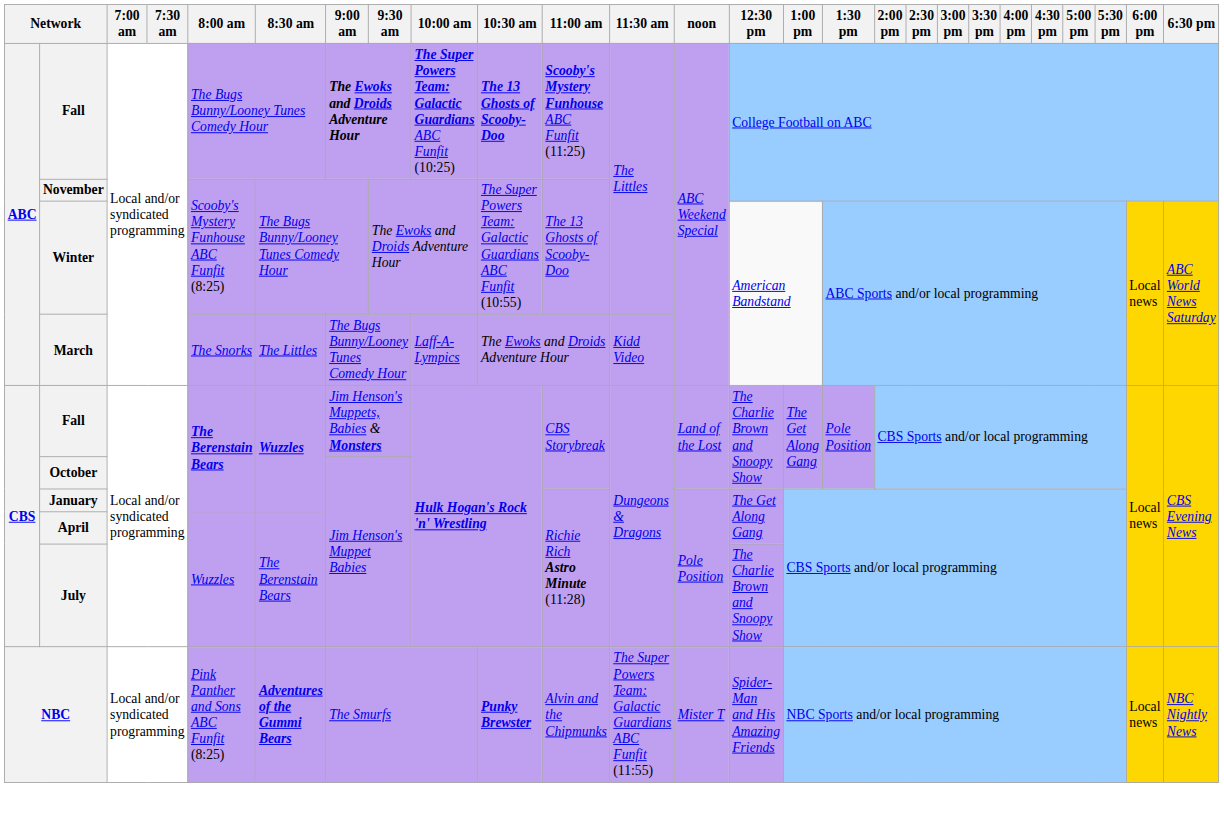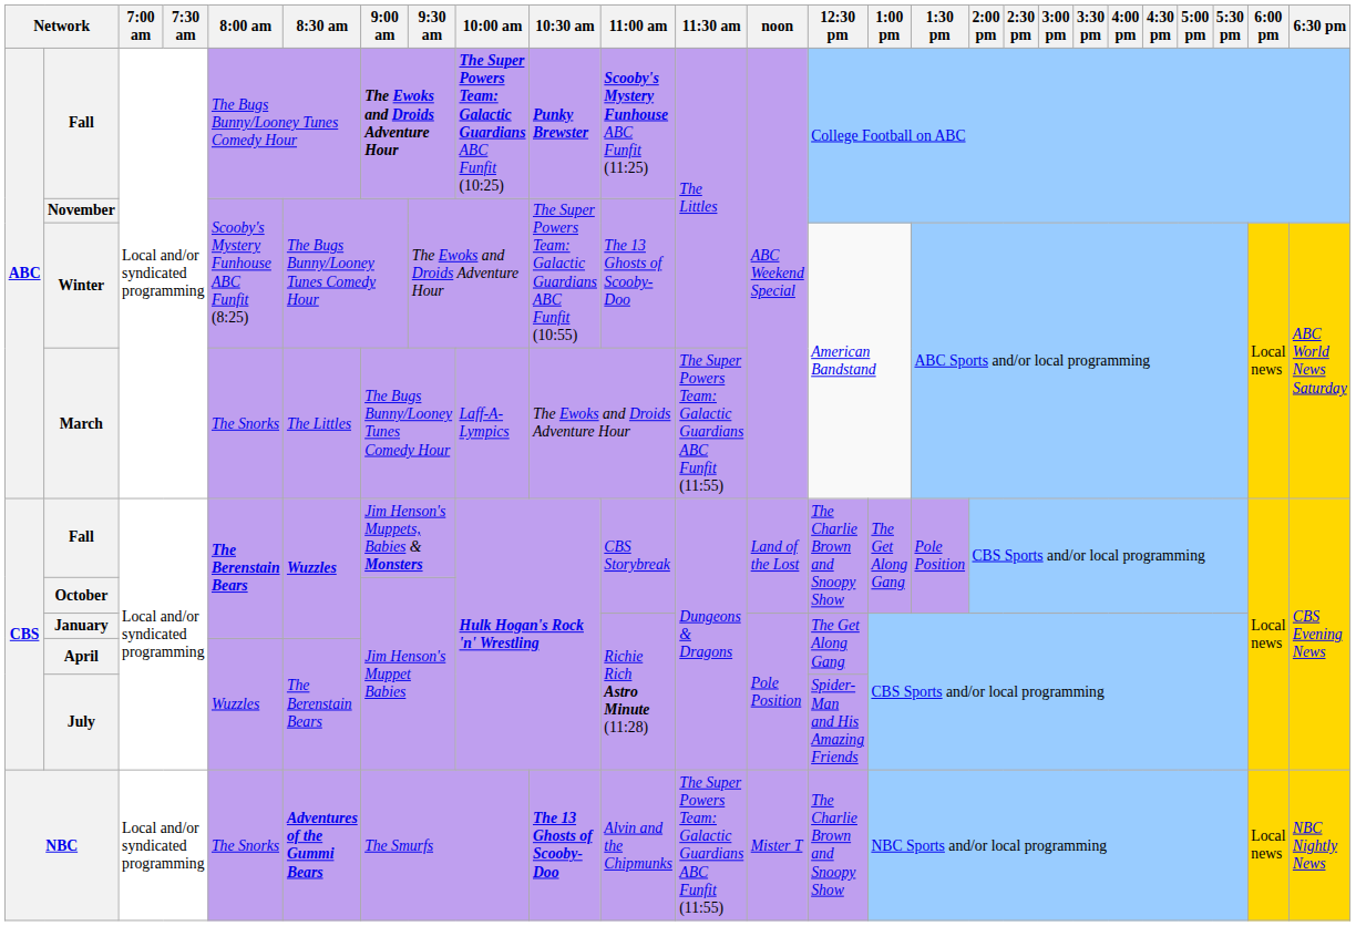 <table class=wikitable style="font-size:90%">
 <tr>
 <th width="1.5%" bgcolor="#C0C0C0" colspan="2">Network</th>
 <th width="4%" bgcolor="#C0C0C0">7:00 am</th>
 <th width="4%" bgcolor="#C0C0C0">7:30 am</th>
 <th width="4%" bgcolor="#C0C0C0">8:00 am</th>
 <th width="4%" bgcolor="#C0C0C0">8:30 am</th>
 <th width="4%" bgcolor="#C0C0C0">9:00 am</th>
 <th width="4%" bgcolor="#C0C0C0">9:30 am</th>
 <th width="4%" bgcolor="#C0C0C0">10:00 am</th>
 <th width="4%" bgcolor="#C0C0C0">10:30 am</th>
 <th width="4%" bgcolor="#C0C0C0">11:00 am</th>
 <th width="4%" bgcolor="#C0C0C0">11:30 am</th>
 <th width="4%" bgcolor="#C0C0C0">noon</th>
 <th width="4%" bgcolor="#C0C0C0">12:30 pm</th>
 <th width="4%" bgcolor="#C0C0C0">1:00 pm</th>
 <th width="4%" bgcolor="#C0C0C0">1:30 pm</th>
 <th width="4%" bgcolor="#C0C0C0">2:00 pm</th>
 <th width="4%" bgcolor="#C0C0C0">2:30 pm</th>
 <th width="4%" bgcolor="#C0C0C0">3:00 pm</th>
 <th width="4%" bgcolor="#C0C0C0">3:30 pm</th>
 <th width="4%" bgcolor="#C0C0C0">4:00 pm</th>
 <th width="4%" bgcolor="#C0C0C0">4:30 pm</th>
 <th width="4%" bgcolor="#C0C0C0">5:00 pm</th>
 <th width="4%" bgcolor="#C0C0C0">5:30 pm</th>
 <th width="4%" bgcolor="#C0C0C0">6:00 pm</th>
 <th width="4%" bgcolor="#C0C0C0">6:30 pm</th>
 </tr>
 <tr>
 <th bgcolor="#C0C0C0" rowspan="4"><a href='#'>ABC</a></th>
 <th>Fall</th>
 <td bgcolor="white" colspan="2" rowspan="4">Local and/or<br>syndicated<br>programming</td>
 <td bgcolor="bf9fef" colspan="2" rowspan="1"><em><a href='#'>The Bugs Bunny/Looney Tunes Comedy Hour</a></em></td>
 <td bgcolor="bf9fef" colspan="2" rowspan="1"><strong><em>The <a href='#'>Ewoks</a> and <a href='#'>Droids</a> Adventure Hour</em></strong></td>
 <td bgcolor="bf9fef" rowspan="1"><strong><em><a href='#'>The Super Powers Team: Galactic Guardians</a></em></strong><br><em><a href='#'>ABC Funfit</a></em> (10:25)</td>
-<td bgcolor="bf9fef" rowspan="1"><strong><em><a href='#'>The 13 Ghosts of Scooby-Doo</a></em></strong></td>
+<td bgcolor="bf9fef"><strong><em><a href='#'>Punky Brewster</a></em></strong></td>
 <td bgcolor="bf9fef" rowspan="1"><strong><em><a href='#'>Scooby's Mystery Funhouse</a></em></strong><br><em><a href='#'>ABC Funfit</a></em> (11:25)</td>
 <td bgcolor="bf9fef" rowspan="3"><em><a href='#'>The Littles</a></em></td>
 <td bgcolor="bf9fef" rowspan="4"><em><a href='#'>ABC Weekend Special</a></em></td>
 <td bgcolor="99ccff" colspan="13"rowspan="2"><a href='#'>College Football on ABC</a></td>
 </tr>
 <tr>
 <th>November</th>
 <td bgcolor="bf9fef" rowspan="2"><em><a href='#'>Scooby's Mystery Funhouse</a></em><br><em><a href='#'>ABC Funfit</a></em> (8:25)</td>
 <td bgcolor="bf9fef" colspan="2" rowspan="2"><em><a href='#'>The Bugs Bunny/Looney Tunes Comedy Hour</a></em></td>
 <td bgcolor="bf9fef" colspan="2" rowspan="2"><em>The <a href='#'>Ewoks</a> and <a href='#'>Droids</a> Adventure Hour</em></td>
 <td bgcolor="bf9fef" rowspan="2"><em><a href='#'>The Super Powers Team: Galactic Guardians</a></em><br><em><a href='#'>ABC Funfit</a></em> (10:55)</td>
 <td bgcolor="bf9fef" rowspan="2"><em><a href='#'>The 13 Ghosts of Scooby-Doo</a></em></td>
 </tr>
 <tr>
 <th>Winter</th>
 <td colspan="2"rowspan="2"><em><a href='#'>American Bandstand</a></em></td>
 <td bgcolor="99ccff" colspan="9"rowspan="2"><a href='#'>ABC Sports</a> and/or local programming</td>
 <td bgcolor="gold" rowspan="2">Local news</td>
 <td bgcolor="gold" rowspan="2"><em><a href='#'>ABC World News Saturday</a></em></td>
 </tr>
 <tr>
 <th>March</th>
 <td bgcolor="bf9fef"><em><a href='#'>The Snorks</a></em></td>
 <td bgcolor="bf9fef" rowspan="1"><em><a href='#'>The Littles</a></em></td>
 <td bgcolor="bf9fef" colspan="2" rowspan="1"><em><a href='#'>The Bugs Bunny/Looney Tunes Comedy Hour</a></em></td>
 <td bgcolor="bf9fef" rowspan="1"><em><a href='#'>Laff-A-Lympics</a></em> </td>
 <td bgcolor="bf9fef" colspan="2" rowspan="1"><em>The <a href='#'>Ewoks</a> and <a href='#'>Droids</a> Adventure Hour</em></td>
-<td bgcolor="bf9fef"><em><a href='#'>Kidd Video</a></em></td>
+<td bgcolor="bf9fef" rowspan="1"><em><a href='#'>The Super Powers Team: Galactic Guardians</a></em><br><em><a href='#'>ABC Funfit</a></em> (11:55)</td>
 </tr>
 <tr>
 <th bgcolor="#C0C0C0" rowspan="5"><a href='#'>CBS</a></th>
 <th>Fall</th>
 <td bgcolor="white" colspan="2" rowspan="5">Local and/or<br>syndicated<br>programming</td>
 <td bgcolor="bf9fef" rowspan="3"><strong><em><a href='#'>The Berenstain Bears</a></em></strong></td>
 <td bgcolor="bf9fef" rowspan="3"><strong><em><a href='#'>Wuzzles</a></em></strong></td>
 <td bgcolor="bf9fef" colspan="2" rowspan="1"><em><a href='#'>Jim Henson's Muppets, Babies</a> &</em> <strong><em><a href='#'>Monsters</a></em></strong></td>
 <td bgcolor="bf9fef" colspan="2" rowspan="5"><strong><em><a href='#'>Hulk Hogan's Rock 'n' Wrestling</a></em></strong></td>
 <td bgcolor="bf9fef" rowspan="2"><em><a href='#'>CBS Storybreak</a></em></td>
 <td bgcolor="bf9fef" rowspan="5"><em><a href='#'>Dungeons & Dragons</a></em></td>
 <td bgcolor="bf9fef" rowspan="2"><em><a href='#'>Land of the Lost</a></em> </td>
 <td bgcolor="bf9fef" rowspan="2"><em><a href='#'>The Charlie Brown and Snoopy Show</a></em></td>
 <td bgcolor="bf9fef" rowspan="2"><em><a href='#'>The Get Along Gang</a></em> </td>
 <td bgcolor="bf9fef" rowspan="2"><em><a href='#'>Pole Position</a></em> </td>
 <td bgcolor="99ccff" colspan="8"rowspan="2"><a href='#'>CBS Sports</a> and/or local programming</td>
 <td bgcolor="gold" rowspan="5">Local news</td>
 <td bgcolor="gold" rowspan="5"><em><a href='#'>CBS Evening News</a></em></td>
 </tr>
 <tr>
 <th>October</th>
 <td bgcolor="bf9fef" colspan="2" rowspan="4"><em><a href='#'>Jim Henson's Muppet Babies</a></em></td>
 </tr>
 <tr>
 <th>January</th>
 <td bgcolor="bf9fef" rowspan="3"><em><a href='#'>Richie Rich</a></em> <br><strong><em>Astro Minute</em></strong> (11:28)</td>
 <td bgcolor="bf9fef" rowspan="3"><em><a href='#'>Pole Position</a></em> </td>
 <td bgcolor="bf9fef" rowspan="2"><em><a href='#'>The Get Along Gang</a></em> </td>
 <td bgcolor="99ccff" colspan="10"rowspan="3"><a href='#'>CBS Sports</a> and/or local programming</td>
 </tr>
 <tr>
 <th>April</th>
 <td bgcolor="bf9fef" rowspan="2"><em><a href='#'>Wuzzles</a></em></td>
 <td bgcolor="bf9fef" rowspan="2"><em><a href='#'>The Berenstain Bears</a></em></td>
 </tr>
 <tr>
 <th>July</th>
-<td bgcolor="bf9fef" rowspan="1"><em><a href='#'>The Charlie Brown and Snoopy Show</a></em></td>
+<td bgcolor="bf9fef"><em><a href='#'>Spider-Man and His Amazing Friends</a></em> </td>
 </tr>
 <tr>
 <th bgcolor="#C0C0C0" colspan="2"><a href='#'>NBC</a></th>
 <td bgcolor="white" colspan="2">Local and/or<br>syndicated<br>programming</td>
-<td bgcolor="bf9fef" rowspan="1"><em><a href='#'>Pink Panther and Sons</a></em> <br><em><a href='#'>ABC Funfit</a></em> (8:25)</td>
+<td bgcolor="bf9fef"><em><a href='#'>The Snorks</a></em></td>
 <td bgcolor="bf9fef"><strong><em><a href='#'>Adventures of the Gummi Bears</a></em></strong></td>
 <td bgcolor="bf9fef"colspan="3"><em><a href='#'>The Smurfs</a></em></td>
-<td bgcolor="bf9fef"><strong><em><a href='#'>Punky Brewster</a></em></strong></td>
+<td bgcolor="bf9fef" rowspan="1"><strong><em><a href='#'>The 13 Ghosts of Scooby-Doo</a></em></strong></td>
 <td bgcolor="bf9fef"><em><a href='#'>Alvin and the Chipmunks</a></em></td>
 <td bgcolor="bf9fef" rowspan="1"><em><a href='#'>The Super Powers Team: Galactic Guardians</a></em><br><em><a href='#'>ABC Funfit</a></em> (11:55)</td>
 <td bgcolor="bf9fef"><em><a href='#'>Mister T</a></em></td>
-<td bgcolor="bf9fef"><em><a href='#'>Spider-Man and His Amazing Friends</a></em> </td>
+<td bgcolor="bf9fef" rowspan="1"><em><a href='#'>The Charlie Brown and Snoopy Show</a></em></td>
 <td bgcolor="99ccff" rowspan="4"colspan="10"><a href='#'>NBC Sports</a> and/or local programming</td>
 <td bgcolor="gold"rowspan="4">Local news</td>
 <td bgcolor="gold"rowspan="4"><em><a href='#'>NBC Nightly News</a></em></td>
 </tr>
 </table>
